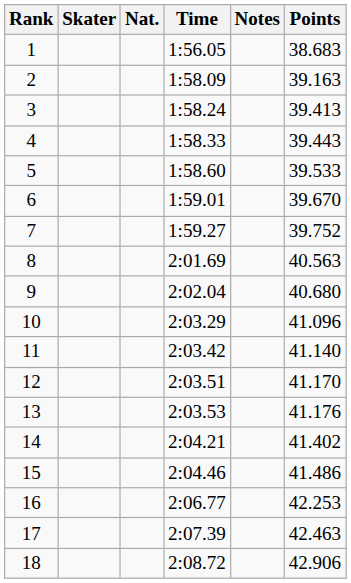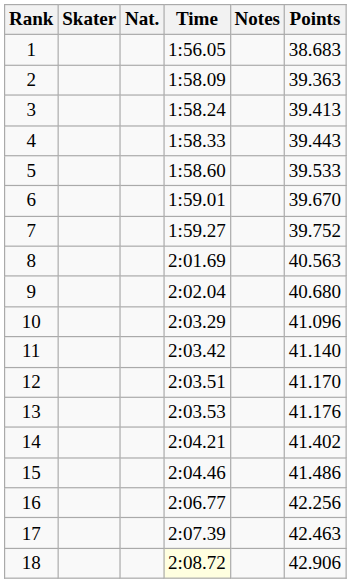 <table class="wikitable sortable" border="1" style="text-align:center">
 <tr>
 <th>Rank</th>
 <th>Skater</th>
 <th>Nat.</th>
 <th>Time</th>
 <th>Notes</th>
 <th>Points</th>
 </tr>
 <tr>
 <td>1</td>
 <td align=left></td>
 <td></td>
 <td>1:56.05</td>
 <td></td>
 <td>38.683</td>
 </tr>
 <tr>
 <td>2</td>
 <td align=left></td>
 <td></td>
 <td>1:58.09</td>
 <td></td>
-<td>39.163</td>
+<td>39.363</td>
 </tr>
 <tr>
 <td>3</td>
 <td align=left></td>
 <td></td>
 <td>1:58.24</td>
 <td></td>
 <td>39.413</td>
 </tr>
 <tr>
 <td>4</td>
 <td align=left></td>
 <td></td>
 <td>1:58.33</td>
 <td></td>
 <td>39.443</td>
 </tr>
 <tr>
 <td>5</td>
 <td align=left></td>
 <td></td>
 <td>1:58.60</td>
 <td></td>
 <td>39.533</td>
 </tr>
 <tr>
 <td>6</td>
 <td align=left></td>
 <td></td>
 <td>1:59.01</td>
 <td></td>
 <td>39.670</td>
 </tr>
 <tr>
 <td>7</td>
 <td align=left></td>
 <td></td>
 <td>1:59.27</td>
 <td></td>
 <td>39.752</td>
 </tr>
 <tr>
 <td>8</td>
 <td align=left></td>
 <td></td>
 <td>2:01.69</td>
 <td></td>
 <td>40.563</td>
 </tr>
 <tr>
 <td>9</td>
 <td align=left></td>
 <td></td>
 <td>2:02.04</td>
 <td></td>
 <td>40.680</td>
 </tr>
 <tr>
 <td>10</td>
 <td align=left></td>
 <td></td>
 <td>2:03.29</td>
 <td></td>
 <td>41.096</td>
 </tr>
 <tr>
 <td>11</td>
 <td align=left></td>
 <td></td>
 <td>2:03.42</td>
 <td></td>
 <td>41.140</td>
 </tr>
 <tr>
 <td>12</td>
 <td align=left></td>
 <td></td>
 <td>2:03.51</td>
 <td></td>
 <td>41.170</td>
 </tr>
 <tr>
 <td>13</td>
 <td align=left></td>
 <td></td>
 <td>2:03.53</td>
 <td></td>
 <td>41.176</td>
 </tr>
 <tr>
 <td>14</td>
 <td align=left></td>
 <td></td>
 <td>2:04.21</td>
 <td></td>
 <td>41.402</td>
 </tr>
 <tr>
 <td>15</td>
 <td align=left></td>
 <td></td>
 <td>2:04.46</td>
 <td></td>
 <td>41.486</td>
 </tr>
 <tr>
 <td>16</td>
 <td align=left></td>
 <td></td>
 <td>2:06.77</td>
 <td></td>
-<td>42.253</td>
+<td>42.256</td>
 </tr>
 <tr>
 <td>17</td>
 <td align=left></td>
 <td></td>
 <td>2:07.39</td>
 <td></td>
 <td>42.463</td>
 </tr>
 <tr>
 <td>18</td>
 <td align=left></td>
 <td></td>
-<td>2:08.72</td>
+<td style="background: lightyellow;">2:08.72</td>
 <td></td>
 <td>42.906</td>
 </tr>
 </table>
